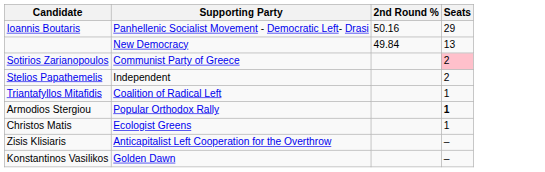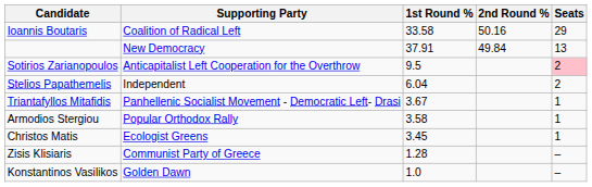 <table class="wikitable sortable">
 <tr>
 <th>Candidate</th>
 <th>Supporting Party</th>
+<th>1st Round %</th>
 <th>2nd Round %</th>
 <th>Seats</th>
 </tr>
 <tr>
 <td><a href='#'>Ioannis Boutaris</a></td>
-<td> <a href='#'>Panhellenic Socialist Movement</a> - <a href='#'>Democratic Left</a>- <a href='#'>Drasi</a></td>
+<td> <a href='#'>Coalition of Radical Left</a></td>
+<td>33.58</td>
 <td>50.16</td>
 <td>29</td>
 </tr>
 <tr>
 <td></td>
 <td> <a href='#'>New Democracy</a></td>
+<td>37.91</td>
 <td>49.84</td>
 <td>13</td>
 </tr>
 <tr>
 <td><a href='#'>Sotirios Zarianopoulos</a></td>
-<td> <a href='#'>Communist Party of Greece</a></td>
+<td> <a href='#'>Anticapitalist Left Cooperation for the Overthrow</a></td>
+<td>9.5</td>
 <td></td>
 <td style="background: pink;">2</td>
 </tr>
 <tr>
 <td><a href='#'>Stelios Papathemelis</a></td>
 <td> Independent</td>
+<td>6.04</td>
 <td></td>
 <td>2</td>
 </tr>
 <tr>
 <td><a href='#'>Triantafyllos Mitafidis</a></td>
-<td> <a href='#'>Coalition of Radical Left</a></td>
+<td> <a href='#'>Panhellenic Socialist Movement</a> - <a href='#'>Democratic Left</a>- <a href='#'>Drasi</a></td>
+<td>3.67</td>
 <td></td>
 <td>1</td>
 </tr>
 <tr>
 <td>Armodios Stergiou</td>
 <td> <a href='#'>Popular Orthodox Rally</a></td>
+<td>3.58</td>
 <td></td>
-<td><strong>1</strong></td>
+<td>1</td>
 </tr>
 <tr>
 <td>Christos Matis</td>
 <td> <a href='#'>Ecologist Greens</a></td>
+<td>3.45</td>
 <td></td>
 <td>1</td>
 </tr>
 <tr>
 <td>Zisis Klisiaris</td>
-<td> <a href='#'>Anticapitalist Left Cooperation for the Overthrow</a></td>
+<td> <a href='#'>Communist Party of Greece</a></td>
+<td>1.28</td>
 <td></td>
 <td>–</td>
 </tr>
 <tr>
 <td>Konstantinos Vasilikos</td>
 <td> <a href='#'>Golden Dawn</a></td>
+<td>1.0</td>
 <td></td>
 <td>–</td>
 </tr>
 </table>
